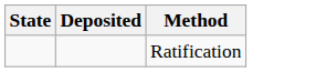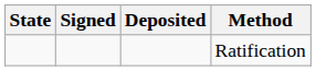 <table class="wikitable">
 <tr>
 <th>State</th>
+<th>Signed</th>
 <th>Deposited</th>
 <th>Method</th>
 </tr>
 <tr>
 <td></td>
 <td></td>
+<td></td>
 <td>Ratification</td>
 </tr>
 </table>
